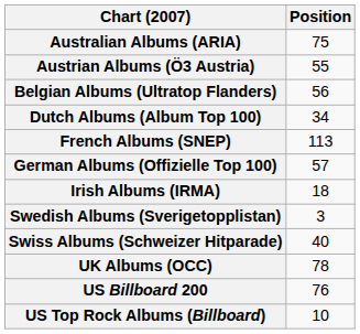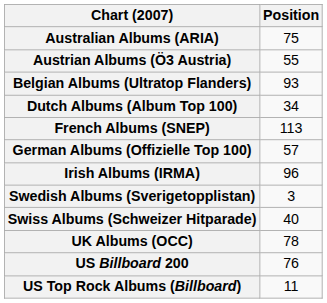 <table class="wikitable plainrowheaders sortable">
 <tr>
 <th>Chart (2007)</th>
 <th>Position</th>
 </tr>
 <tr>
 <th scope="row">Australian Albums (ARIA)</th>
 <td style="text-align:center;">75</td>
 </tr>
 <tr>
 <th scope="row">Austrian Albums (Ö3 Austria)</th>
 <td style="text-align:center;">55</td>
 </tr>
 <tr>
 <th scope="row">Belgian Albums (Ultratop Flanders)</th>
-<td style="text-align:center;">56</td>
+<td style="text-align:center;">93</td>
 </tr>
 <tr>
 <th scope="row">Dutch Albums (Album Top 100)</th>
 <td style="text-align:center;">34</td>
 </tr>
 <tr>
 <th scope="row">French Albums (SNEP)</th>
 <td style="text-align:center;">113</td>
 </tr>
 <tr>
 <th scope="row">German Albums (Offizielle Top 100)</th>
 <td style="text-align:center;">57</td>
 </tr>
 <tr>
 <th scope="row">Irish Albums (IRMA)</th>
-<td style="text-align:center;">18</td>
+<td style="text-align:center;">96</td>
 </tr>
 <tr>
 <th scope="row">Swedish Albums (Sverigetopplistan)</th>
 <td style="text-align:center;">3</td>
 </tr>
 <tr>
 <th scope="row">Swiss Albums (Schweizer Hitparade)</th>
 <td style="text-align:center;">40</td>
 </tr>
 <tr>
 <th scope="row">UK Albums (OCC)</th>
 <td style="text-align:center;">78</td>
 </tr>
 <tr>
 <th scope="row">US <em>Billboard</em> 200</th>
 <td style="text-align:center;">76</td>
 </tr>
 <tr>
 <th scope="row">US Top Rock Albums (<em>Billboard</em>)</th>
-<td style="text-align:center;">10</td>
+<td style="text-align:center;">11</td>
 </tr>
 </table>
